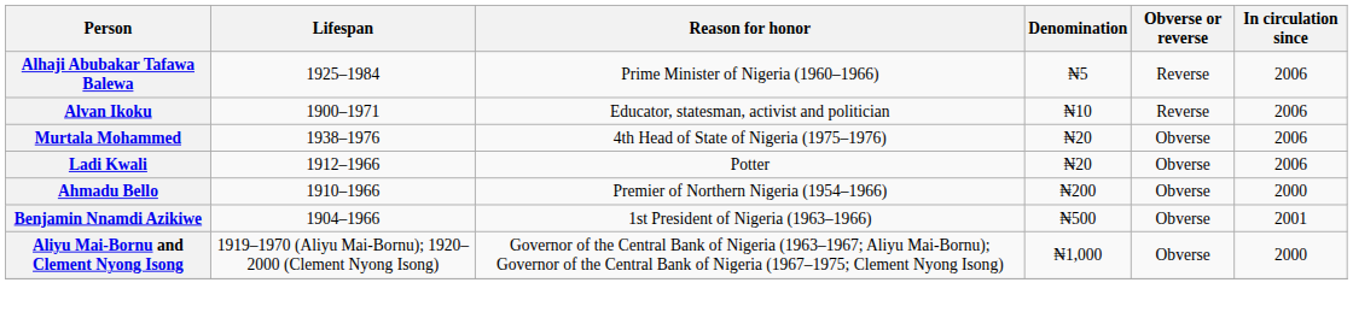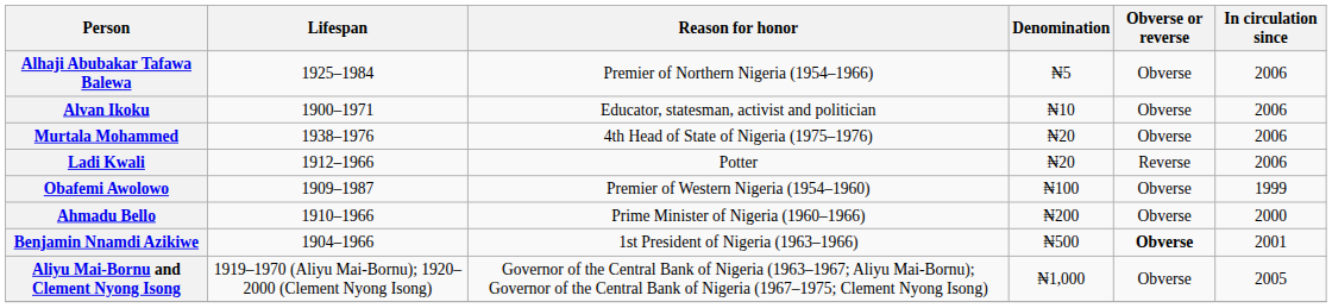 <table class="wikitable" style="font-size: 95%; text-align:center;">
 <tr>
 <th>Person</th>
 <th>Lifespan</th>
 <th>Reason for honor</th>
 <th>Denomination</th>
 <th>Obverse or reverse</th>
 <th>In circulation since</th>
 </tr>
 <tr>
 <th><a href='#'>Alhaji Abubakar Tafawa Balewa</a></th>
 <td>1925–1984</td>
-<td>Prime Minister of Nigeria (1960–1966)</td>
+<td>Premier of Northern Nigeria (1954–1966)</td>
 <td>₦5</td>
-<td>Reverse</td>
+<td>Obverse</td>
 <td>2006</td>
 </tr>
 <tr>
 <th><a href='#'>Alvan Ikoku</a></th>
 <td>1900–1971</td>
 <td>Educator, statesman, activist and politician</td>
 <td>₦10</td>
-<td>Reverse</td>
+<td>Obverse</td>
 <td>2006</td>
 </tr>
 <tr>
 <th><a href='#'>Murtala Mohammed</a></th>
 <td>1938–1976</td>
 <td>4th Head of State of Nigeria (1975–1976)</td>
 <td>₦20</td>
 <td>Obverse</td>
 <td>2006</td>
 </tr>
 <tr>
 <th><a href='#'>Ladi Kwali</a></th>
 <td>1912–1966</td>
 <td>Potter</td>
 <td>₦20</td>
+<td>Reverse</td>
+<td>2006</td>
+</tr>
+<tr>
+<th><a href='#'>Obafemi Awolowo</a></th>
+<td>1909–1987</td>
+<td>Premier of Western Nigeria (1954–1960)</td>
+<td>₦100</td>
 <td>Obverse</td>
-<td>2006</td>
+<td>1999</td>
 </tr>
 <tr>
 <th><a href='#'>Ahmadu Bello</a></th>
 <td>1910–1966</td>
-<td>Premier of Northern Nigeria (1954–1966)</td>
+<td>Prime Minister of Nigeria (1960–1966)</td>
 <td>₦200</td>
 <td>Obverse</td>
 <td>2000</td>
 </tr>
 <tr>
 <th><a href='#'>Benjamin Nnamdi Azikiwe</a></th>
 <td>1904–1966</td>
 <td>1st President of Nigeria (1963–1966)</td>
 <td>₦500</td>
-<td>Obverse</td>
+<td><strong>Obverse</strong></td>
 <td>2001</td>
 </tr>
 <tr>
 <th><a href='#'>Aliyu Mai-Bornu</a> and <a href='#'>Clement Nyong Isong</a></th>
 <td>1919–1970 (Aliyu Mai-Bornu); 1920–2000 (Clement Nyong Isong)</td>
 <td>Governor of the Central Bank of Nigeria (1963–1967; Aliyu Mai-Bornu); Governor of the Central Bank of Nigeria (1967–1975; Clement Nyong Isong)</td>
 <td>₦1,000</td>
 <td>Obverse</td>
-<td>2000</td>
+<td>2005</td>
 </tr>
 <tr>
 </tr>
 </table>
